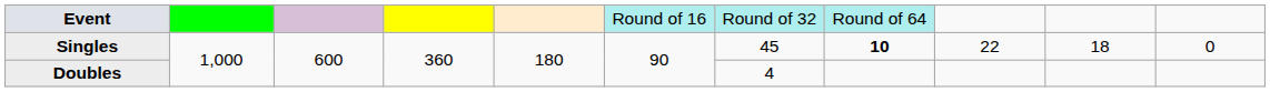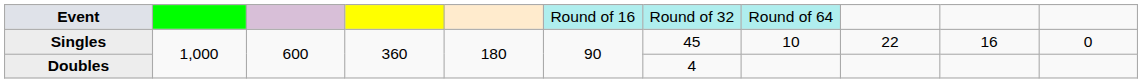 <table class=wikitable style=font-size:90%;text-align:center>
 <tr>
 <td style="width:130px; background:#dfe2e9;"><strong>Event</strong></td>
 <td style="width:80px; background:lime;"></td>
 <td style="width:85px; background:thistle;"></td>
 <td style="width:85px; background:#ff0;"></td>
 <td style="width:85px; background:#ffebcd;"></td>
 <td style="width:85px; background:#afeeee;">Round of 16</td>
 <td style="width:85px; background:#afeeee;">Round of 32</td>
 <td style="width:85px; background:#afeeee;">Round of 64</td>
 <td width=85></td>
 <td width=85></td>
 <td width=85></td>
 </tr>
 <tr>
 <th style="background:#ededed;">Singles</th>
 <td rowspan=2>1,000</td>
 <td rowspan=2>600</td>
 <td rowspan=2>360</td>
 <td rowspan=2>180</td>
 <td rowspan=2>90</td>
 <td>45</td>
-<td><strong>10</strong></td>
+<td>10</td>
 <td>22</td>
-<td>18</td>
+<td>16</td>
 <td>0</td>
 </tr>
 <tr>
 <th style="background:#ededed;">Doubles</th>
 <td>4</td>
 <td></td>
 <td></td>
 <td></td>
 <td></td>
 </tr>
 </table>
